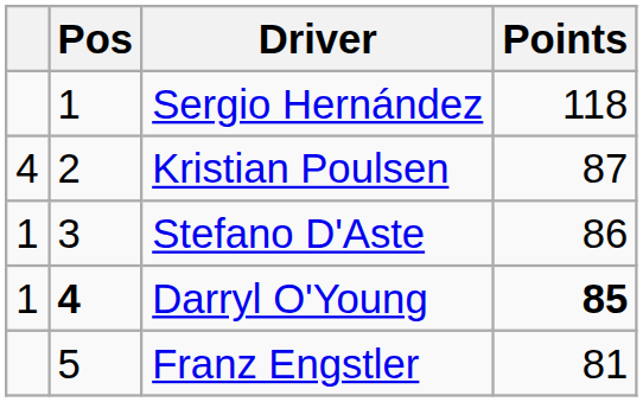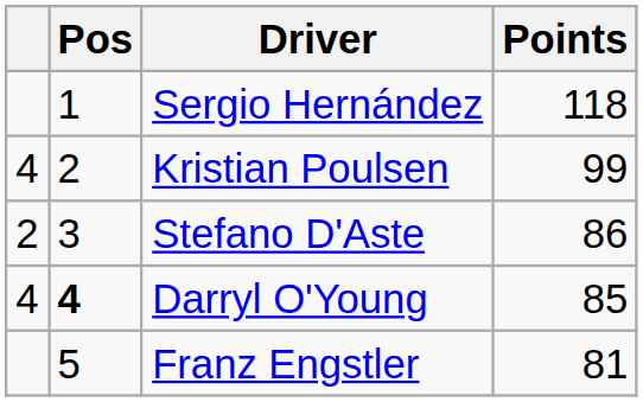 <table class="wikitable" style="font-size: 95%;">
 <tr>
 <th></th>
 <th>Pos</th>
 <th>Driver</th>
 <th>Points</th>
 </tr>
 <tr>
 <td align="left"></td>
 <td>1</td>
 <td> <a href='#'>Sergio Hernández</a></td>
 <td align="right">118</td>
 </tr>
 <tr>
 <td align="left"> 4</td>
 <td>2</td>
 <td> <a href='#'>Kristian Poulsen</a></td>
-<td align="right">87</td>
+<td align="right">99</td>
 </tr>
 <tr>
-<td align="left"> 1</td>
+<td align="left"> 2</td>
 <td>3</td>
 <td> <a href='#'>Stefano D'Aste</a></td>
 <td align="right">86</td>
 </tr>
 <tr>
-<td align="left"> 1</td>
+<td align="left"> 4</td>
 <td><strong>4</strong></td>
 <td> <a href='#'>Darryl O'Young</a></td>
-<td align="right"><strong>85</strong></td>
+<td align="right">85</td>
 </tr>
 <tr>
 <td align="left"></td>
 <td>5</td>
 <td> <a href='#'>Franz Engstler</a></td>
 <td align="right">81</td>
 </tr>
 </table>
